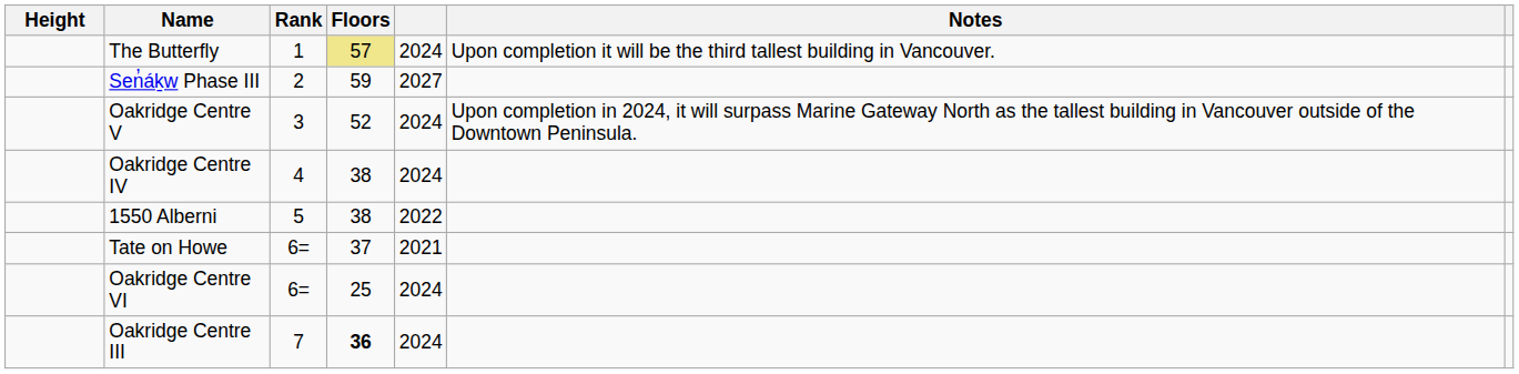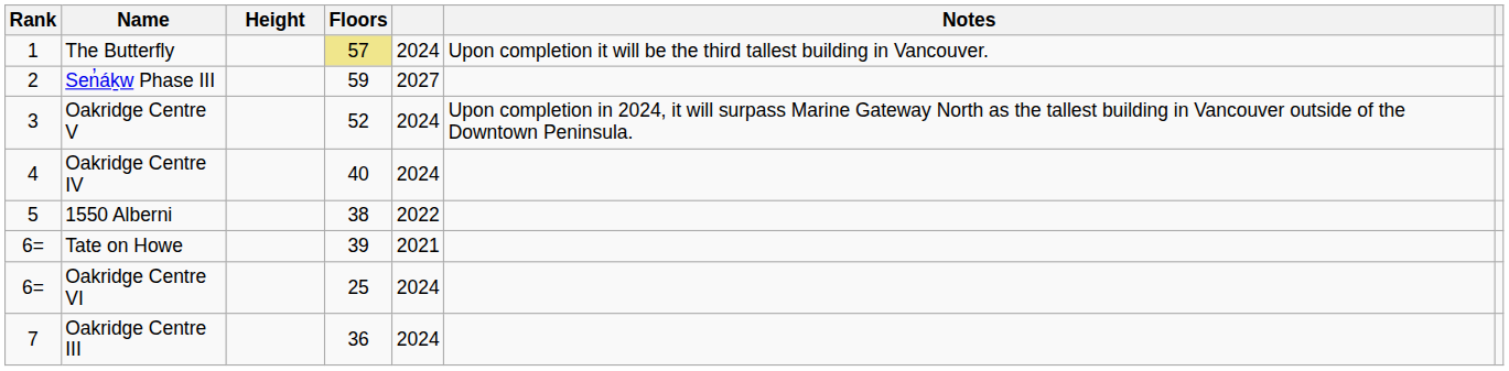 <table class="wikitable sortable">
 <tr>
+<th>Rank</th>
+<th>Name</th>
 <th width="75px">Height</th>
-<th>Name</th>
-<th>Rank</th>
 <th>Floors</th>
 <th></th>
 <th class="unsortable">Notes</th>
 <th class="unsortable"></th>
 </tr>
 <tr>
+<td align="center">1</td>
+<td>The Butterfly</td>
 <td></td>
-<td>The Butterfly</td>
-<td align="center">1</td>
 <td style="background: khaki; text-align:center">57</td>
 <td>2024</td>
 <td>Upon completion it will be the third tallest building in Vancouver.</td>
 <td></td>
 </tr>
 <tr>
+<td align="center">2</td>
+<td><a href='#'>Sen̓áḵw</a> Phase III</td>
 <td></td>
-<td><a href='#'>Sen̓áḵw</a> Phase III</td>
-<td align="center">2</td>
 <td style="text-align:center">59</td>
 <td>2027</td>
 <td></td>
 <td></td>
 </tr>
 <tr>
+<td align="center">3</td>
+<td>Oakridge Centre V</td>
 <td></td>
-<td>Oakridge Centre V</td>
-<td align="center">3</td>
 <td style="text-align:center">52</td>
 <td>2024</td>
 <td>Upon completion in 2024, it will surpass Marine Gateway North as the tallest building in Vancouver outside of the Downtown Peninsula.</td>
 <td></td>
 </tr>
 <tr>
+<td align="center">4</td>
+<td>Oakridge Centre IV</td>
 <td></td>
-<td>Oakridge Centre IV</td>
-<td align="center">4</td>
-<td style="text-align:center">38</td>
+<td style="text-align:center">40</td>
 <td>2024</td>
 <td></td>
 <td></td>
 </tr>
 <tr>
+<td align="center">5</td>
+<td>1550 Alberni</td>
 <td></td>
-<td>1550 Alberni</td>
-<td align="center">5</td>
 <td style="text-align:center">38</td>
 <td>2022</td>
 <td></td>
 <td></td>
 </tr>
 <tr>
+<td align="center">6=</td>
+<td>Tate on Howe</td>
 <td></td>
-<td>Tate on Howe</td>
-<td align="center">6=</td>
-<td style="text-align:center">37</td>
+<td style="text-align:center">39</td>
 <td>2021</td>
 <td></td>
 <td></td>
 </tr>
 <tr>
+<td align="center">6=</td>
+<td>Oakridge Centre VI</td>
 <td></td>
-<td>Oakridge Centre VI</td>
-<td align="center">6=</td>
 <td style="text-align:center">25</td>
 <td>2024</td>
 <td></td>
 <td></td>
 </tr>
 <tr>
+<td align="center">7</td>
+<td>Oakridge Centre III</td>
 <td></td>
-<td>Oakridge Centre III</td>
-<td align="center">7</td>
-<td style="text-align:center"><strong>36</strong></td>
+<td style="text-align:center">36</td>
 <td>2024</td>
 <td></td>
 <td></td>
 </tr>
 </table>
